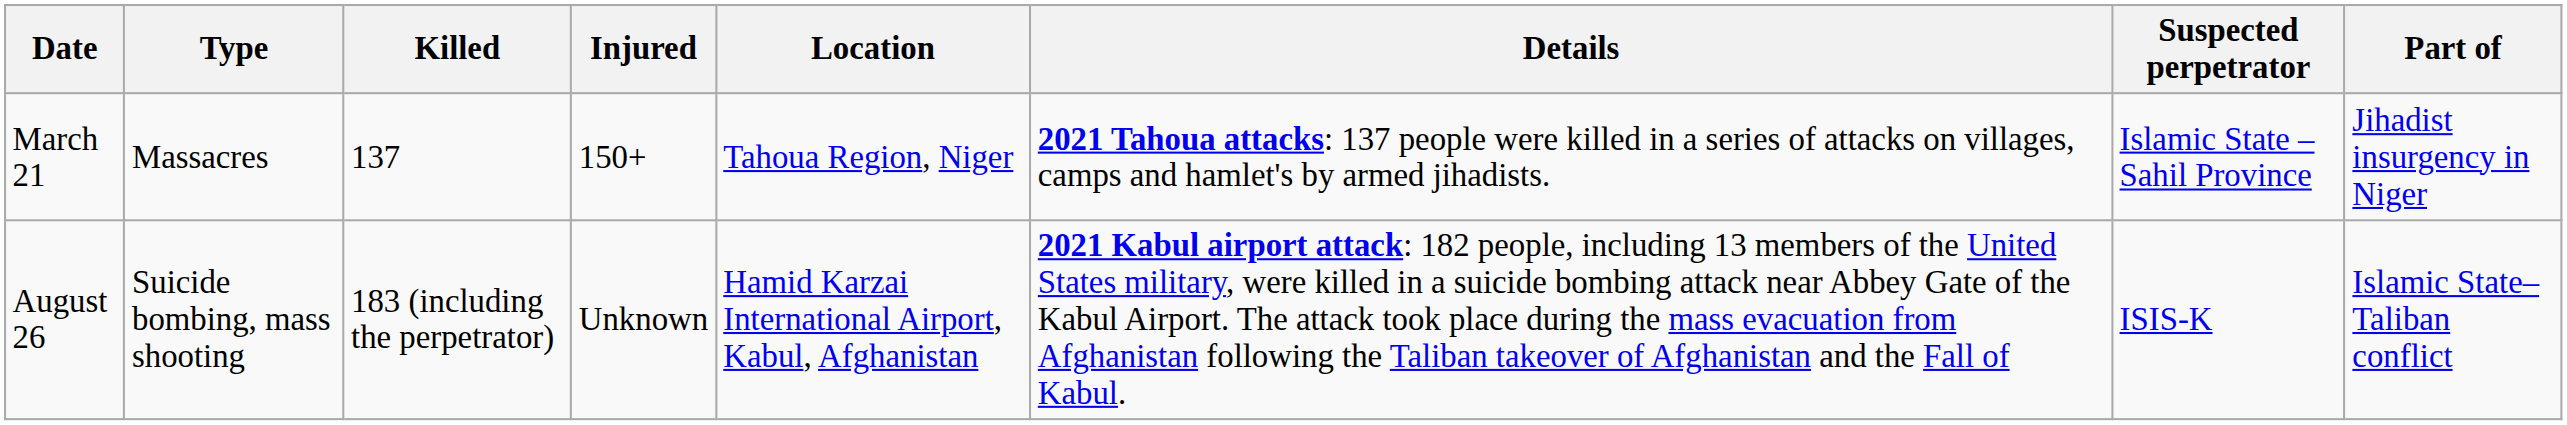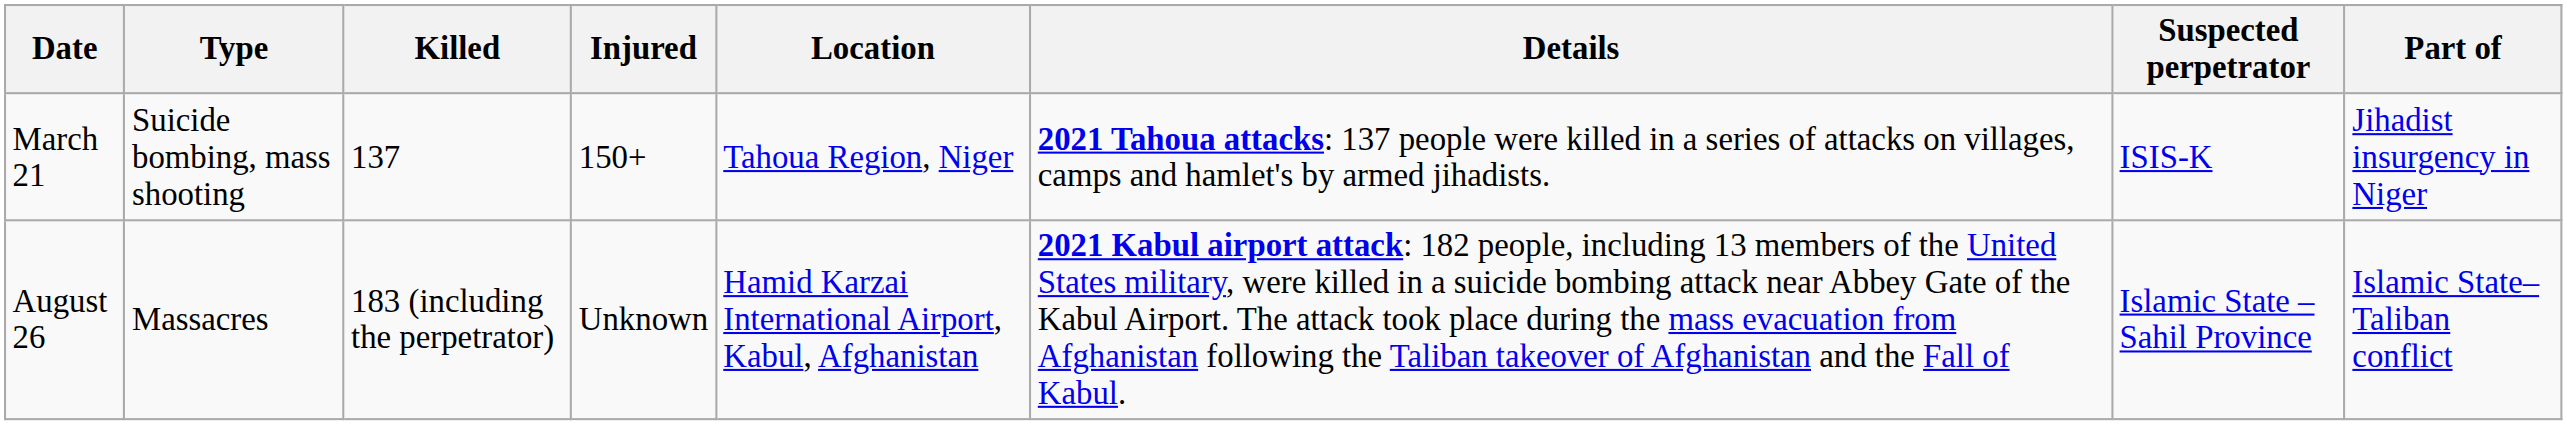 <table class="wikitable">
 <tr>
 <th>Date</th>
 <th>Type</th>
 <th>Killed</th>
 <th>Injured</th>
 <th>Location</th>
 <th><strong>Details</strong></th>
 <th>Suspected perpetrator</th>
 <th>Part of</th>
 </tr>
 <tr>
 <td>March 21</td>
-<td>Massacres</td>
+<td>Suicide bombing, mass shooting</td>
 <td>137</td>
 <td>150+</td>
 <td><a href='#'>Tahoua Region</a>, <a href='#'>Niger</a></td>
 <td><strong><a href='#'>2021 Tahoua attacks</a></strong>: 137 people were killed in a series of attacks on villages, camps and hamlet's by armed jihadists.</td>
-<td><a href='#'>Islamic State – Sahil Province</a></td>
+<td><a href='#'>ISIS-K</a></td>
 <td><a href='#'>Jihadist insurgency in Niger</a></td>
 </tr>
 <tr>
 <td>August 26</td>
-<td>Suicide bombing, mass shooting</td>
+<td>Massacres</td>
 <td>183 (including the perpetrator)</td>
 <td>Unknown</td>
 <td><a href='#'>Hamid Karzai International Airport</a>, <a href='#'>Kabul</a>, <a href='#'>Afghanistan</a></td>
 <td><strong><a href='#'>2021 Kabul airport attack</a></strong>: 182 people, including 13 members of the <a href='#'>United States military</a>, were killed in a suicide bombing attack near Abbey Gate of the Kabul Airport. The attack took place during the <a href='#'>mass evacuation from Afghanistan</a> following the <a href='#'>Taliban takeover of Afghanistan</a> and the <a href='#'>Fall of Kabul</a>.</td>
-<td><a href='#'>ISIS-K</a></td>
+<td><a href='#'>Islamic State – Sahil Province</a></td>
 <td><a href='#'>Islamic State–Taliban conflict</a></td>
 </tr>
 </table>
